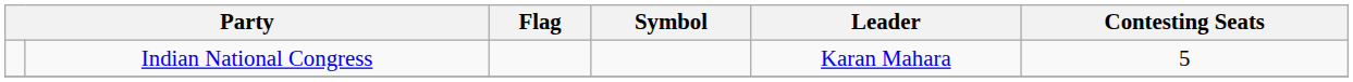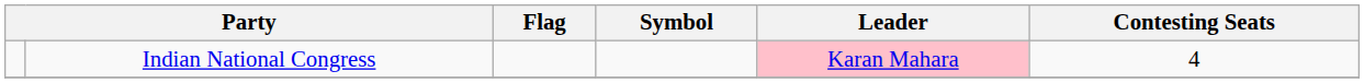 <table class="wikitable" width="60%" style="text-align:center">
 <tr>
 <th colspan="2">Party</th>
 <th>Flag</th>
 <th>Symbol</th>
 <th>Leader</th>
 <th>Contesting Seats</th>
 </tr>
 <tr>
 <td></td>
 <td><a href='#'>Indian National Congress</a></td>
 <td></td>
 <td></td>
-<td><a href='#'>Karan Mahara</a></td>
-<td>5</td>
+<td style="background: pink;"><a href='#'>Karan Mahara</a></td>
+<td>4</td>
 </tr>
 <tr>
 </tr>
 </table>
